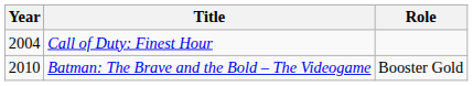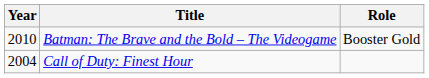 <table class="wikitable sortable">
 <tr>
 <th>Year</th>
 <th>Title</th>
 <th>Role</th>
 </tr>
 <tr>
+<td>2010</td>
+<td><em><a href='#'>Batman: The Brave and the Bold – The Videogame</a></em></td>
+<td>Booster Gold</td>
+</tr>
+<tr>
 <td>2004</td>
 <td><em><a href='#'>Call of Duty: Finest Hour</a></em></td>
 <td></td>
 </tr>
-<tr>
-<td>2010</td>
-<td><em><a href='#'>Batman: The Brave and the Bold – The Videogame</a></em></td>
-<td>Booster Gold</td>
-</tr>
 </table>
